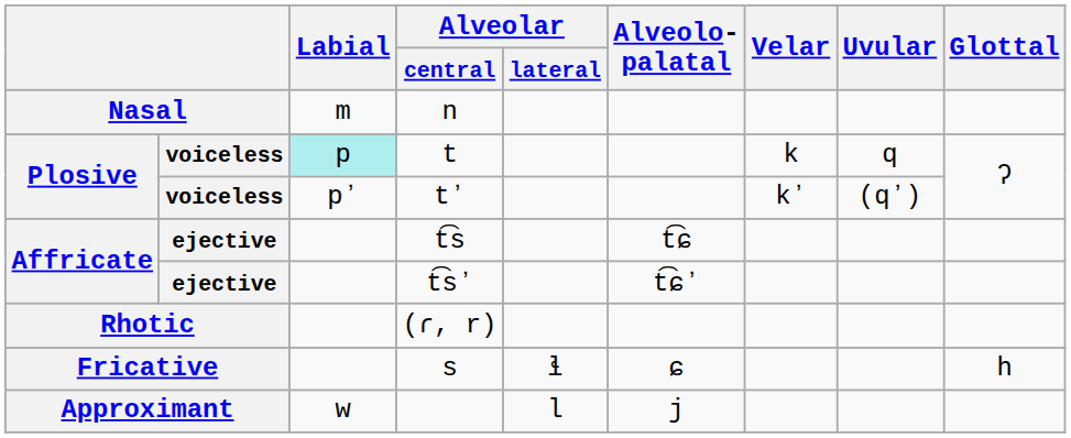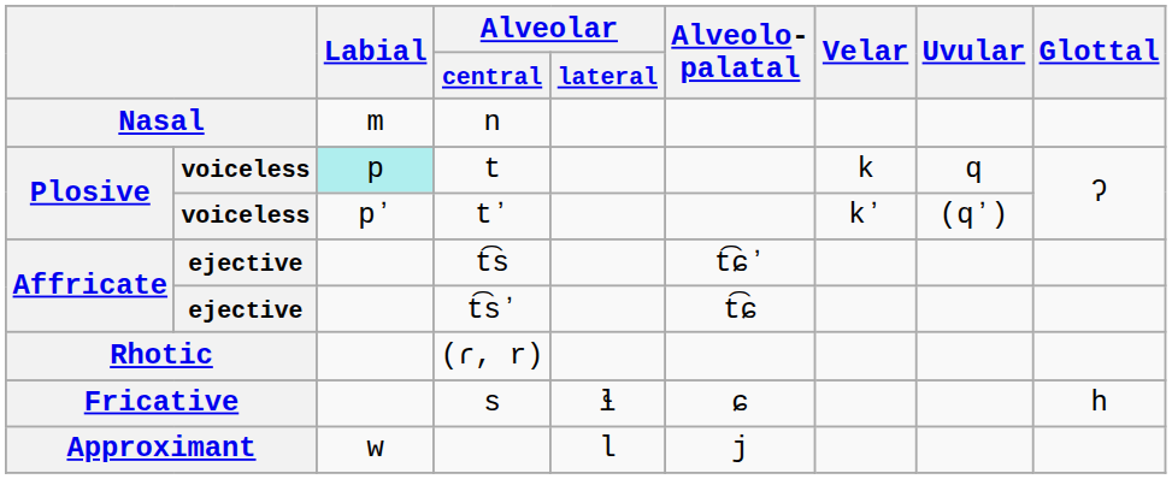 <table class="wikitable" style="text-align:center">
 <tr>
 <th colspan="2" rowspan="2"></th>
 <th rowspan="2"><a href='#'>Labial</a></th>
 <th colspan="2"><a href='#'>Alveolar</a></th>
 <th rowspan="2"><a href='#'>Alveolo</a>-<a href='#'><br>palatal</a></th>
 <th rowspan="2"><a href='#'>Velar</a></th>
 <th rowspan="2"><a href='#'>Uvular</a></th>
 <th rowspan="2"><a href='#'>Glottal</a></th>
 </tr>
 <tr>
 <th><small><a href='#'>central</a></small></th>
 <th><small><a href='#'>lateral</a></small></th>
 </tr>
 <tr align="center">
 <th colspan="2"><a href='#'>Nasal</a></th>
 <td>m</td>
 <td>n</td>
 <td></td>
 <td></td>
 <td></td>
 <td></td>
 <td></td>
 </tr>
 <tr align="center">
 <th rowspan="2"><a href='#'>Plosive</a></th>
 <th><small>voiceless</small></th>
 <td style="background: paleturquoise;">p</td>
 <td>t</td>
 <td></td>
 <td></td>
 <td>k</td>
 <td>q</td>
 <td rowspan="2">ʔ</td>
 </tr>
 <tr>
 <th><small>voiceless</small></th>
 <td>pʼ</td>
 <td>tʼ</td>
 <td></td>
 <td></td>
 <td>kʼ</td>
 <td>(qʼ)</td>
 </tr>
 <tr>
 <th rowspan="2"><a href='#'>Affricate</a></th>
 <th><small>ejective</small></th>
 <td></td>
 <td>t͡s</td>
 <td></td>
-<td>t͡ɕ</td>
+<td>t͡ɕʼ</td>
 <td></td>
 <td></td>
 <td></td>
 </tr>
 <tr>
 <th><small>ejective</small></th>
 <td></td>
 <td>t͡sʼ</td>
 <td></td>
-<td>t͡ɕʼ</td>
+<td>t͡ɕ</td>
 <td></td>
 <td></td>
 <td></td>
 </tr>
 <tr>
 <th colspan="2"><a href='#'>Rhotic</a></th>
 <td></td>
 <td>(ɾ, r)</td>
 <td></td>
 <td></td>
 <td></td>
 <td></td>
 <td></td>
 </tr>
 <tr align="center">
 <th colspan="2"><a href='#'>Fricative</a></th>
 <td></td>
 <td>s</td>
 <td>ɬ</td>
 <td>ɕ</td>
 <td></td>
 <td></td>
 <td>h</td>
 </tr>
 <tr align="center">
 <th colspan="2"><a href='#'>Approximant</a></th>
 <td>w</td>
 <td></td>
 <td>l</td>
 <td>j</td>
 <td></td>
 <td></td>
 <td></td>
 </tr>
 </table>
